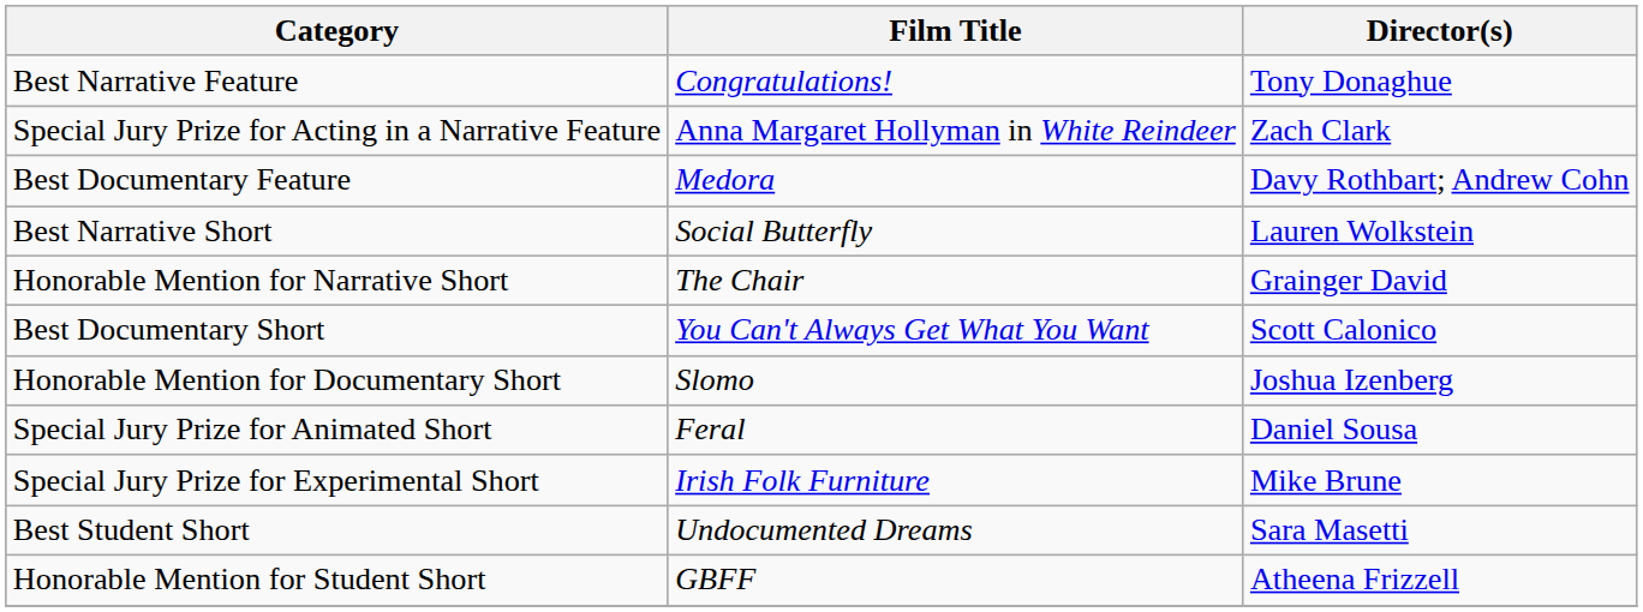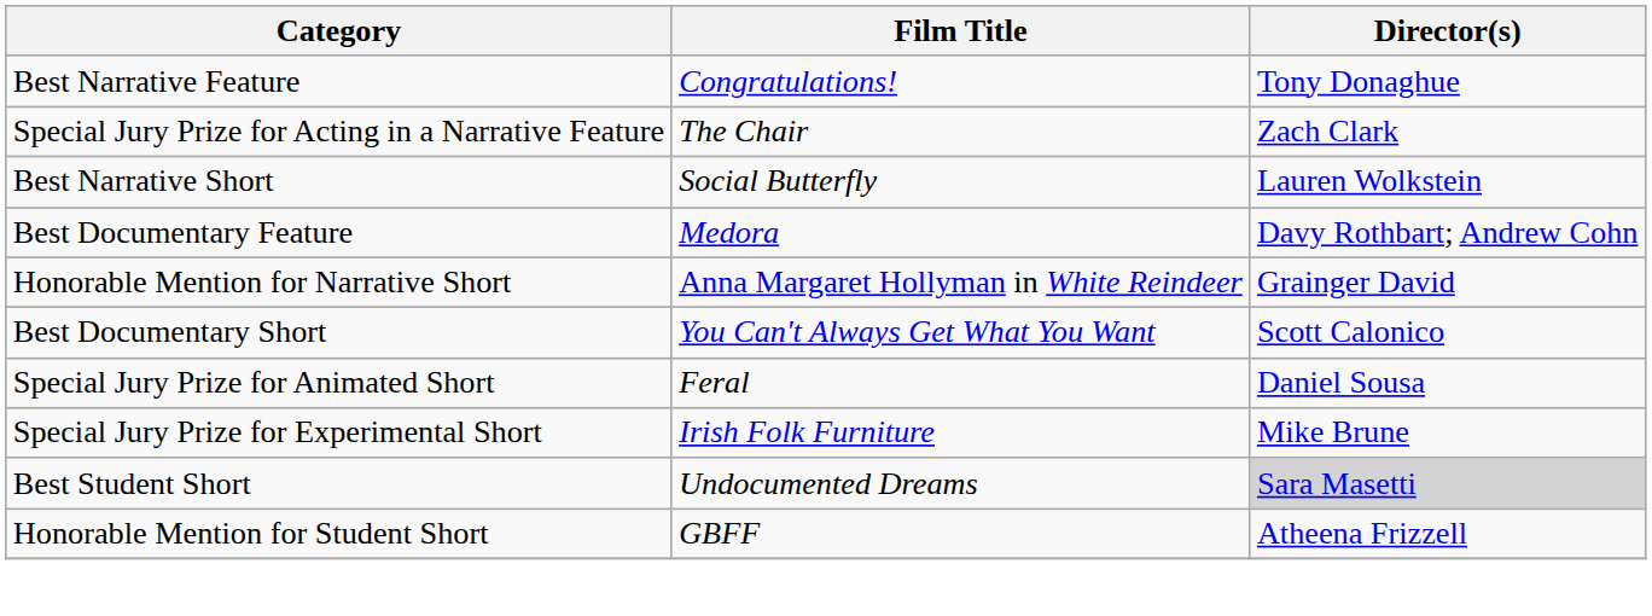 <table class="wikitable">
 <tr>
 <th>Category</th>
 <th>Film Title</th>
 <th>Director(s)</th>
 </tr>
 <tr>
 <td>Best Narrative Feature</td>
 <td><em><a href='#'>Congratulations!</a></em></td>
 <td><a href='#'>Tony Donaghue</a></td>
 </tr>
 <tr>
 <td>Special Jury Prize for Acting in a Narrative Feature</td>
-<td><a href='#'>Anna Margaret Hollyman</a> in <em><a href='#'>White Reindeer</a></em></td>
+<td><em>The Chair</em></td>
 <td><a href='#'>Zach Clark</a></td>
+</tr>
+<tr>
+<td>Best Narrative Short</td>
+<td><em>Social Butterfly</em></td>
+<td><a href='#'>Lauren Wolkstein</a></td>
 </tr>
 <tr>
 <td>Best Documentary Feature</td>
 <td><em><a href='#'>Medora</a></em></td>
 <td><a href='#'>Davy Rothbart</a>; <a href='#'>Andrew Cohn</a></td>
 </tr>
 <tr>
-<td>Best Narrative Short</td>
-<td><em>Social Butterfly</em></td>
-<td><a href='#'>Lauren Wolkstein</a></td>
-</tr>
-<tr>
 <td>Honorable Mention for Narrative Short</td>
-<td><em>The Chair</em></td>
+<td><a href='#'>Anna Margaret Hollyman</a> in <em><a href='#'>White Reindeer</a></em></td>
 <td><a href='#'>Grainger David</a></td>
 </tr>
 <tr>
 <td>Best Documentary Short</td>
 <td><em><a href='#'>You Can't Always Get What You Want</a></em></td>
 <td><a href='#'>Scott Calonico</a></td>
-</tr>
-<tr>
-<td>Honorable Mention for Documentary Short</td>
-<td><em>Slomo</em></td>
-<td><a href='#'>Joshua Izenberg</a></td>
 </tr>
 <tr>
 <td>Special Jury Prize for Animated Short</td>
 <td><em>Feral</em></td>
 <td><a href='#'>Daniel Sousa</a></td>
 </tr>
 <tr>
 <td>Special Jury Prize for Experimental Short</td>
 <td><em><a href='#'>Irish Folk Furniture</a></em></td>
 <td><a href='#'>Mike Brune</a></td>
 </tr>
 <tr>
 <td>Best Student Short</td>
 <td><em>Undocumented Dreams</em></td>
-<td><a href='#'>Sara Masetti</a></td>
+<td style="background: lightgrey;"><a href='#'>Sara Masetti</a></td>
 </tr>
 <tr>
 <td>Honorable Mention for Student Short</td>
 <td><em>GBFF</em></td>
 <td><a href='#'>Atheena Frizzell</a></td>
 </tr>
 <tr>
 </tr>
 </table>
